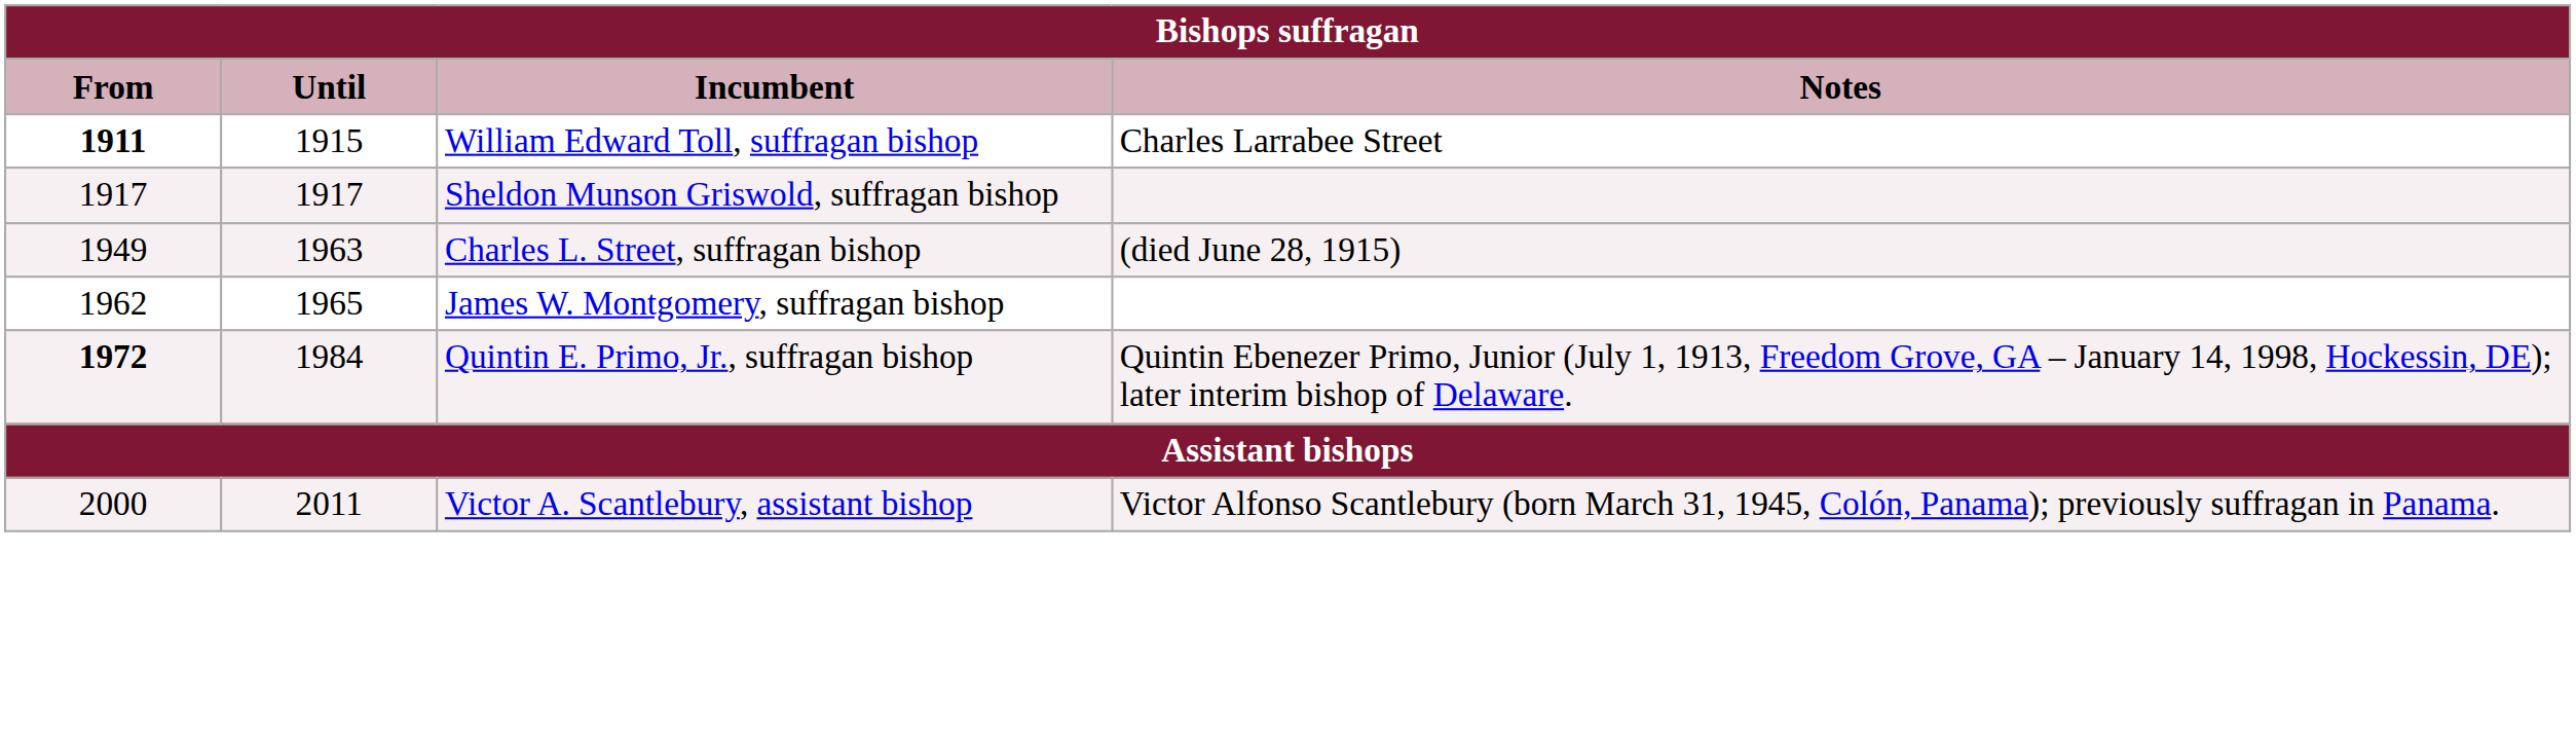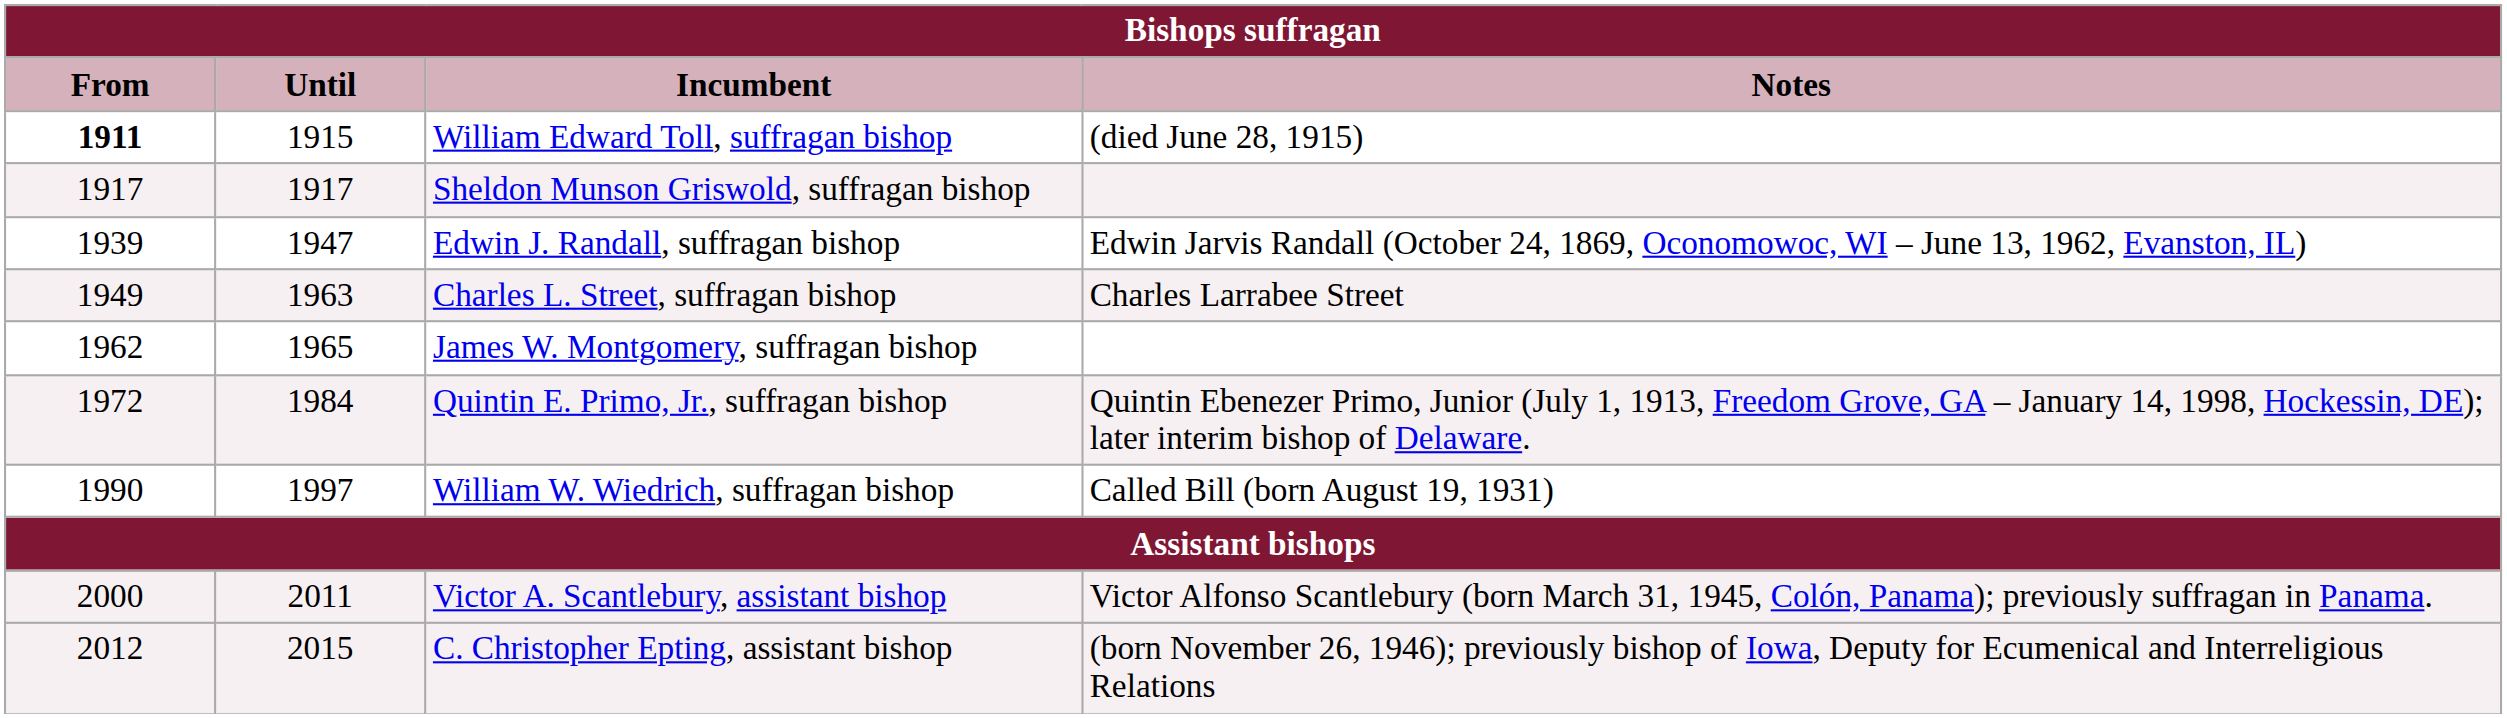 <table class="wikitable" style="width: 95%;">
 <tr>
 <th colspan="4" style="background-color: #7F1734; color: white;">Bishops suffragan</th>
 </tr>
 <tr>
 <th style="background-color: #D4B1BB; width: 8%;">From</th>
 <th style="background-color: #D4B1BB; width: 8%;">Until</th>
 <th style="background-color: #D4B1BB; width: 25%;">Incumbent</th>
 <th style="background-color: #D4B1BB; width: 54%;">Notes</th>
 </tr>
 <tr valign="top" style="background-color: white;">
 <td style="text-align: center;"><strong>1911</strong></td>
 <td style="text-align: center;">1915</td>
 <td><a href='#'>William Edward Toll</a>, <a href='#'>suffragan bishop</a></td>
-<td>Charles Larrabee Street</td>
+<td>(died June 28, 1915)</td>
 </tr>
 <tr valign="top" style="background-color: #F7F0F2;">
 <td style="text-align: center;">1917</td>
 <td style="text-align: center;">1917</td>
 <td><a href='#'>Sheldon Munson Griswold</a>, suffragan bishop</td>
 <td></td>
 </tr>
+<tr valign="top" style="background-color: white;">
+<td style="text-align: center;">1939</td>
+<td style="text-align: center;">1947</td>
+<td><a href='#'>Edwin J. Randall</a>, suffragan bishop</td>
+<td>Edwin Jarvis Randall (October 24, 1869, <a href='#'>Oconomowoc, WI</a> – June 13, 1962, <a href='#'>Evanston, IL</a>)</td>
+</tr>
 <tr valign="top" style="background-color: #F7F0F2;">
 <td style="text-align: center;">1949</td>
 <td style="text-align: center;">1963</td>
 <td><a href='#'>Charles L. Street</a>, suffragan bishop</td>
-<td>(died June 28, 1915)</td>
+<td>Charles Larrabee Street</td>
 </tr>
 <tr valign="top" style="background-color: white;">
 <td style="text-align: center;">1962</td>
 <td style="text-align: center;">1965</td>
 <td><a href='#'>James W. Montgomery</a>, suffragan bishop</td>
 <td></td>
 </tr>
 <tr valign="top" style="background-color: #F7F0F2;">
-<td style="text-align: center;"><strong>1972</strong></td>
+<td style="text-align: center;">1972</td>
 <td style="text-align: center;">1984</td>
 <td><a href='#'>Quintin E. Primo, Jr.</a>, suffragan bishop</td>
 <td>Quintin Ebenezer Primo, Junior (July 1, 1913, <a href='#'>Freedom Grove, GA</a> – January 14, 1998, <a href='#'>Hockessin, DE</a>); later interim bishop of <a href='#'>Delaware</a>.</td>
+</tr>
+<tr valign="top" style="background-color: white;">
+<td style="text-align: center;">1990</td>
+<td style="text-align: center;">1997</td>
+<td><a href='#'>William W. Wiedrich</a>, suffragan bishop</td>
+<td>Called Bill (born August 19, 1931)</td>
 </tr>
 <tr>
 <th colspan="4" style="background-color: #7F1734; color: white;">Assistant bishops</th>
 </tr>
 <tr valign="top" style="background-color: #F7F0F2;">
 <td style="text-align: center;">2000</td>
 <td style="text-align: center;">2011</td>
 <td><a href='#'>Victor A. Scantlebury</a>, <a href='#'>assistant bishop</a></td>
 <td>Victor Alfonso Scantlebury (born March 31, 1945, <a href='#'>Colón, Panama</a>); previously suffragan in <a href='#'>Panama</a>.</td>
 </tr>
+<tr valign="top" style="background-color: #F7F0F2;">
+<td style="text-align: center;">2012</td>
+<td style="text-align: center;">2015</td>
+<td><a href='#'>C. Christopher Epting</a>, assistant bishop</td>
+<td>(born November 26, 1946); previously bishop of <a href='#'>Iowa</a>, Deputy for Ecumenical and Interreligious Relations</td>
+</tr>
 </table>
